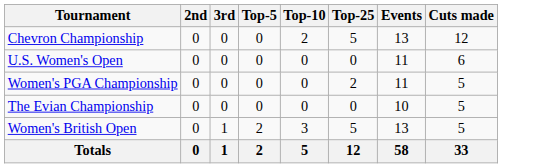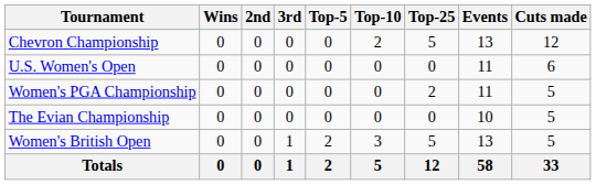 <table class=wikitable style=text-align:center>
 <tr>
 <th>Tournament</th>
+<th>Wins</th>
 <th>2nd</th>
 <th>3rd</th>
 <th>Top-5</th>
 <th>Top-10</th>
 <th>Top-25</th>
 <th>Events</th>
 <th>Cuts made</th>
 </tr>
 <tr>
 <td align=left><a href='#'>Chevron Championship</a></td>
+<td>0</td>
 <td>0</td>
 <td>0</td>
 <td>0</td>
 <td>2</td>
 <td>5</td>
 <td>13</td>
 <td>12</td>
 </tr>
 <tr>
 <td align=left><a href='#'>U.S. Women's Open</a></td>
 <td>0</td>
 <td>0</td>
 <td>0</td>
 <td>0</td>
 <td>0</td>
+<td>0</td>
 <td>11</td>
 <td>6</td>
 </tr>
 <tr>
 <td align=left><a href='#'>Women's PGA Championship</a></td>
+<td>0</td>
 <td>0</td>
 <td>0</td>
 <td>0</td>
 <td>0</td>
 <td>2</td>
 <td>11</td>
 <td>5</td>
 </tr>
 <tr>
 <td align=left><a href='#'>The Evian Championship</a></td>
 <td>0</td>
 <td>0</td>
 <td>0</td>
 <td>0</td>
 <td>0</td>
+<td>0</td>
 <td>10</td>
 <td>5</td>
 </tr>
 <tr>
 <td align=left><a href='#'>Women's British Open</a></td>
+<td>0</td>
 <td>0</td>
 <td>1</td>
 <td>2</td>
 <td>3</td>
 <td>5</td>
 <td>13</td>
 <td>5</td>
 </tr>
 <tr>
 <th>Totals</th>
 <th>0</th>
+<th>0</th>
 <th>1</th>
 <th>2</th>
 <th>5</th>
 <th>12</th>
 <th>58</th>
 <th>33</th>
 </tr>
 </table>
